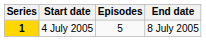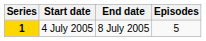 <table class="wikitable" style="text-align:center;">
 <tr>
 <th>Series</th>
 <th>Start date</th>
+<th>End date</th>
 <th>Episodes</th>
-<th>End date</th>
 </tr>
 <tr>
 <td style="background: gold;"><strong>1</strong></td>
 <td>4 July 2005</td>
+<td>8 July 2005</td>
 <td>5</td>
-<td>8 July 2005</td>
 </tr>
 </table>
